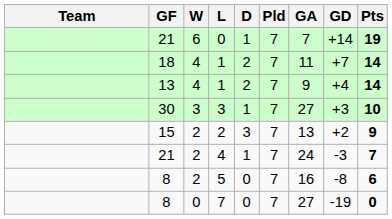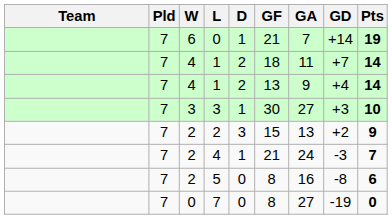 <table class="wikitable" style="text-align:center;">
 <tr>
 <th width=150>Team</th>
-<th width=30>GF</th>
+<th width=20>Pld</th>
 <th width=20>W</th>
 <th width=20>L</th>
 <th width=20>D</th>
-<th width=20>Pld</th>
+<th width=30>GF</th>
 <th width=30>GA</th>
 <th width=30>GD</th>
 <th width=20>Pts</th>
 </tr>
 <tr style="background:#cfc;">
 <td align="left"></td>
-<td>21</td>
+<td>7</td>
 <td>6</td>
 <td>0</td>
 <td>1</td>
-<td>7</td>
+<td>21</td>
 <td>7</td>
 <td>+14</td>
 <td><strong>19</strong></td>
 </tr>
 <tr style="background:#cfc;">
 <td align="left"></td>
-<td>18</td>
+<td>7</td>
 <td>4</td>
 <td>1</td>
 <td>2</td>
-<td>7</td>
+<td>18</td>
 <td>11</td>
 <td>+7</td>
 <td><strong>14</strong></td>
 </tr>
 <tr style="background:#cfc;">
 <td align="left"></td>
-<td>13</td>
+<td>7</td>
 <td>4</td>
 <td>1</td>
 <td>2</td>
-<td>7</td>
+<td>13</td>
 <td>9</td>
 <td>+4</td>
 <td><strong>14</strong></td>
 </tr>
 <tr style="background:#cfc;">
 <td align="left"></td>
-<td>30</td>
+<td>7</td>
 <td>3</td>
 <td>3</td>
 <td>1</td>
-<td>7</td>
+<td>30</td>
 <td>27</td>
 <td>+3</td>
 <td><strong>10</strong></td>
 </tr>
 <tr>
 <td align="left"></td>
-<td>15</td>
+<td>7</td>
 <td>2</td>
 <td>2</td>
 <td>3</td>
-<td>7</td>
+<td>15</td>
 <td>13</td>
 <td>+2</td>
 <td><strong>9</strong></td>
 </tr>
 <tr>
 <td align="left"></td>
-<td>21</td>
+<td>7</td>
 <td>2</td>
 <td>4</td>
 <td>1</td>
-<td>7</td>
+<td>21</td>
 <td>24</td>
 <td>-3</td>
 <td><strong>7</strong></td>
 </tr>
 <tr>
 <td align="left"></td>
-<td>8</td>
+<td>7</td>
 <td>2</td>
 <td>5</td>
 <td>0</td>
-<td>7</td>
+<td>8</td>
 <td>16</td>
 <td>-8</td>
 <td><strong>6</strong></td>
 </tr>
 <tr>
 <td align="left"></td>
-<td>8</td>
+<td>7</td>
 <td>0</td>
 <td>7</td>
 <td>0</td>
-<td>7</td>
+<td>8</td>
 <td>27</td>
 <td>-19</td>
 <td><strong>0</strong></td>
 </tr>
 </table>
